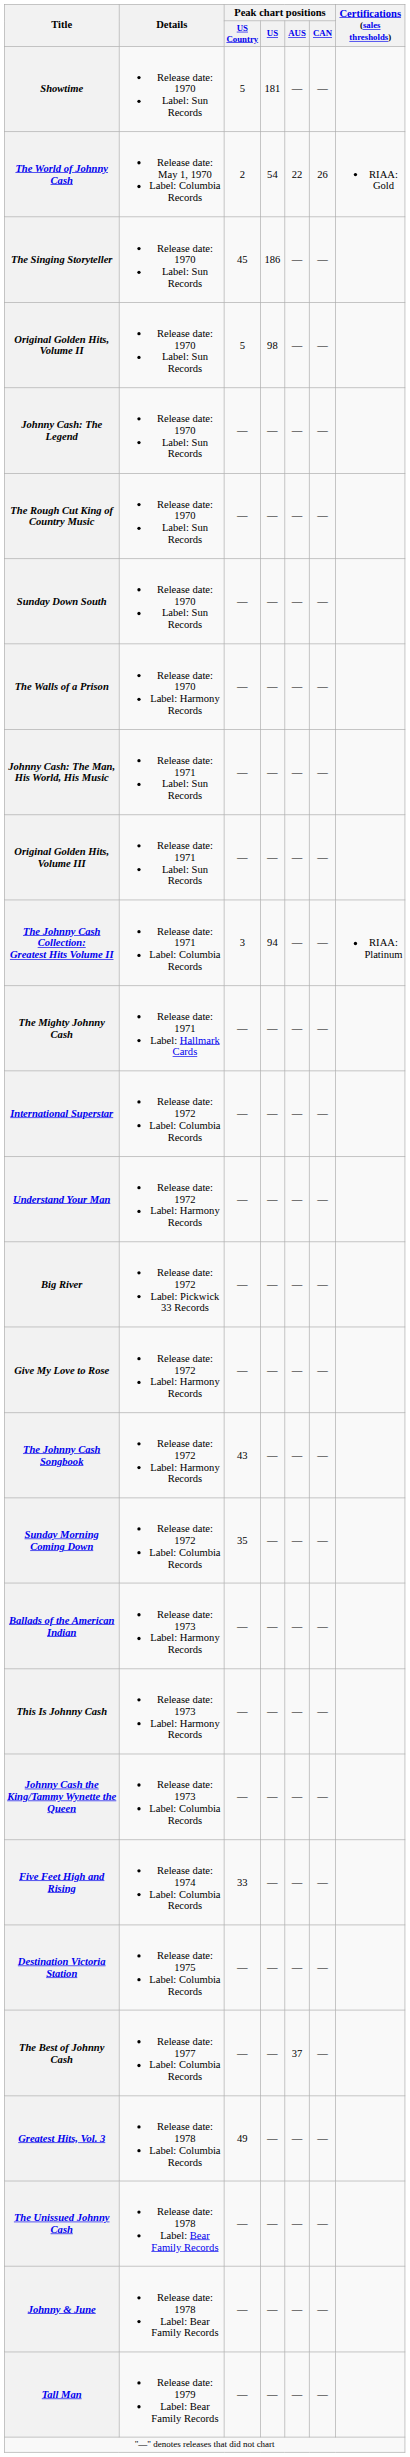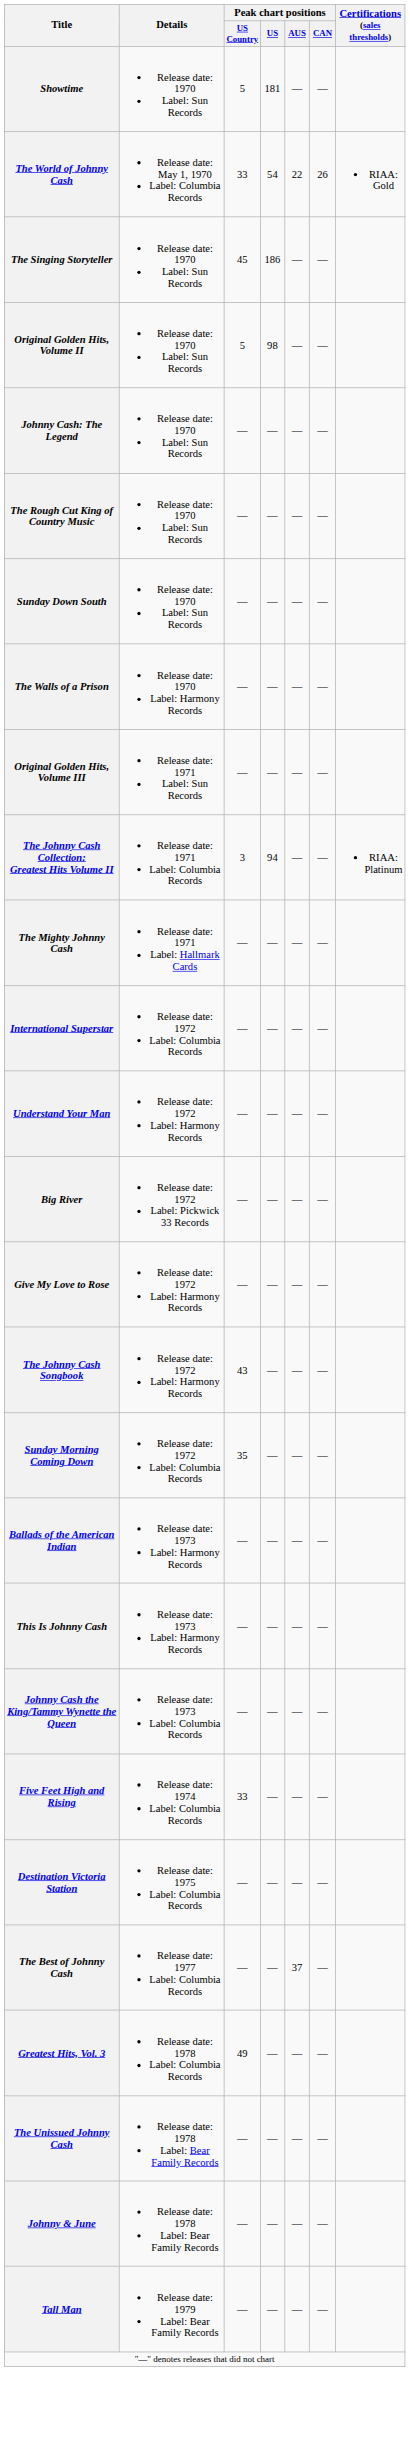 <table class="wikitable plainrowheaders" style="text-align:center;">
 <tr>
 <th rowspan="2" style="width:24em;">Title</th>
 <th rowspan="2" style="width:18em;">Details</th>
 <th colspan="4">Peak chart positions</th>
 <th rowspan="2"><a href='#'>Certifications</a><br><small>(<a href='#'>sales thresholds</a>)</small></th>
 </tr>
 <tr style="font-size:smaller;">
 <th style="width:45px;"><a href='#'>US Country</a></th>
 <th style="width:45px;"><a href='#'>US</a></th>
 <th style="width:45px;"><a href='#'>AUS</a></th>
 <th style="width:45px;"><a href='#'>CAN</a></th>
 </tr>
 <tr>
 <th scope="row"><em>Showtime</em></th>
 <td><br><ul><li>Release date: 1970</li><li>Label: Sun Records</li></ul></td>
 <td>5</td>
 <td>181</td>
 <td>—</td>
 <td>—</td>
 <td></td>
 </tr>
 <tr>
 <th scope="row"><em><a href='#'>The World of Johnny Cash</a></em></th>
 <td><br><ul><li>Release date: May 1, 1970</li><li>Label: Columbia Records</li></ul></td>
-<td>2</td>
+<td>33</td>
 <td>54</td>
 <td>22</td>
 <td>26</td>
 <td><br><ul><li>RIAA: Gold</li></ul></td>
 </tr>
 <tr>
 <th scope="row"><em>The Singing Storyteller</em></th>
 <td><br><ul><li>Release date: 1970</li><li>Label: Sun Records</li></ul></td>
 <td>45</td>
 <td>186</td>
 <td>—</td>
 <td>—</td>
 <td></td>
 </tr>
 <tr>
 <th scope="row"><em>Original Golden Hits, Volume II</em></th>
 <td><br><ul><li>Release date: 1970</li><li>Label: Sun Records</li></ul></td>
 <td>5</td>
 <td>98</td>
 <td>—</td>
 <td>—</td>
 <td></td>
 </tr>
 <tr>
 <th scope="row"><em>Johnny Cash: The Legend</em></th>
 <td><br><ul><li>Release date: 1970</li><li>Label: Sun Records</li></ul></td>
 <td>—</td>
 <td>—</td>
 <td>—</td>
 <td>—</td>
 <td></td>
 </tr>
 <tr>
 <th scope="row"><em>The Rough Cut King of Country Music</em></th>
 <td><br><ul><li>Release date: 1970</li><li>Label: Sun Records</li></ul></td>
 <td>—</td>
 <td>—</td>
 <td>—</td>
 <td>—</td>
 <td></td>
 </tr>
 <tr>
 <th scope="row"><em>Sunday Down South</em></th>
 <td><br><ul><li>Release date: 1970</li><li>Label: Sun Records</li></ul></td>
 <td>—</td>
 <td>—</td>
 <td>—</td>
 <td>—</td>
 <td></td>
 </tr>
 <tr>
 <th scope="row"><em>The Walls of a Prison</em></th>
 <td><br><ul><li>Release date: 1970</li><li>Label: Harmony Records</li></ul></td>
-<td>—</td>
-<td>—</td>
-<td>—</td>
-<td>—</td>
-<td></td>
-</tr>
-<tr>
-<th scope="row"><em>Johnny Cash: The Man, His World, His Music</em></th>
-<td><br><ul><li>Release date: 1971</li><li>Label: Sun Records</li></ul></td>
 <td>—</td>
 <td>—</td>
 <td>—</td>
 <td>—</td>
 <td></td>
 </tr>
 <tr>
 <th scope="row"><em>Original Golden Hits, Volume III</em></th>
 <td><br><ul><li>Release date: 1971</li><li>Label: Sun Records</li></ul></td>
 <td>—</td>
 <td>—</td>
 <td>—</td>
 <td>—</td>
 <td></td>
 </tr>
 <tr>
 <th scope="row"><em><a href='#'>The Johnny Cash Collection:<br>Greatest Hits Volume II</a></em></th>
 <td><br><ul><li>Release date: 1971</li><li>Label: Columbia Records</li></ul></td>
 <td>3</td>
 <td>94</td>
 <td>—</td>
 <td>—</td>
 <td><br><ul><li>RIAA: Platinum</li></ul></td>
 </tr>
 <tr>
 <th scope="row"><em>The Mighty Johnny Cash</em></th>
 <td><br><ul><li>Release date: 1971</li><li>Label: <a href='#'>Hallmark Cards</a></li></ul></td>
 <td>—</td>
 <td>—</td>
 <td>—</td>
 <td>—</td>
 <td></td>
 </tr>
 <tr>
 <th scope="row"><em><a href='#'>International Superstar</a></em></th>
 <td><br><ul><li>Release date: 1972</li><li>Label: Columbia Records</li></ul></td>
 <td>—</td>
 <td>—</td>
 <td>—</td>
 <td>—</td>
 <td></td>
 </tr>
 <tr>
 <th scope="row"><em><a href='#'>Understand Your Man</a></em></th>
 <td><br><ul><li>Release date: 1972</li><li>Label: Harmony Records</li></ul></td>
 <td>—</td>
 <td>—</td>
 <td>—</td>
 <td>—</td>
 <td></td>
 </tr>
 <tr>
 <th scope="row"><em>Big River</em></th>
 <td><br><ul><li>Release date: 1972</li><li>Label: Pickwick 33 Records</li></ul></td>
 <td>—</td>
 <td>—</td>
 <td>—</td>
 <td>—</td>
 <td></td>
 </tr>
 <tr>
 <th scope="row"><em>Give My Love to Rose</em></th>
 <td><br><ul><li>Release date: 1972</li><li>Label: Harmony Records</li></ul></td>
 <td>—</td>
 <td>—</td>
 <td>—</td>
 <td>—</td>
 <td></td>
 </tr>
 <tr>
 <th scope="row"><em><a href='#'>The Johnny Cash Songbook</a></em></th>
 <td><br><ul><li>Release date: 1972</li><li>Label: Harmony Records</li></ul></td>
 <td>43</td>
 <td>—</td>
 <td>—</td>
 <td>—</td>
 <td></td>
 </tr>
 <tr>
 <th scope="row"><em><a href='#'>Sunday Morning Coming Down</a></em></th>
 <td><br><ul><li>Release date: 1972</li><li>Label: Columbia Records</li></ul></td>
 <td>35</td>
 <td>—</td>
 <td>—</td>
 <td>—</td>
 <td></td>
 </tr>
 <tr>
 <th scope="row"><em><a href='#'>Ballads of the American Indian</a></em></th>
 <td><br><ul><li>Release date: 1973</li><li>Label: Harmony Records</li></ul></td>
 <td>—</td>
 <td>—</td>
 <td>—</td>
 <td>—</td>
 <td></td>
 </tr>
 <tr>
 <th scope="row"><em>This Is Johnny Cash</em></th>
 <td><br><ul><li>Release date: 1973</li><li>Label: Harmony Records</li></ul></td>
 <td>—</td>
 <td>—</td>
 <td>—</td>
 <td>—</td>
 <td></td>
 </tr>
 <tr>
 <th scope="row"><em><a href='#'>Johnny Cash the King/Tammy Wynette the Queen</a></em></th>
 <td><br><ul><li>Release date: 1973</li><li>Label: Columbia Records</li></ul></td>
 <td>—</td>
 <td>—</td>
 <td>—</td>
 <td>—</td>
 <td></td>
 </tr>
 <tr>
 <th scope="row"><em><a href='#'>Five Feet High and Rising</a></em></th>
 <td><br><ul><li>Release date: 1974</li><li>Label: Columbia Records</li></ul></td>
 <td>33</td>
 <td>—</td>
 <td>—</td>
 <td>—</td>
 <td></td>
 </tr>
 <tr>
 <th scope="row"><em><a href='#'>Destination Victoria Station</a></em></th>
 <td><br><ul><li>Release date: 1975</li><li>Label: Columbia Records</li></ul></td>
 <td>—</td>
 <td>—</td>
 <td>—</td>
 <td>—</td>
 <td></td>
 </tr>
 <tr>
 <th scope="row"><em>The Best of Johnny Cash</em></th>
 <td><br><ul><li>Release date: 1977</li><li>Label: Columbia Records</li></ul></td>
 <td>—</td>
 <td>—</td>
 <td>37</td>
 <td>—</td>
 <td></td>
 </tr>
 <tr>
 <th scope="row"><em><a href='#'>Greatest Hits, Vol. 3</a></em></th>
 <td><br><ul><li>Release date: 1978</li><li>Label: Columbia Records</li></ul></td>
 <td>49</td>
 <td>—</td>
 <td>—</td>
 <td>—</td>
 <td></td>
 </tr>
 <tr>
 <th scope="row"><em><a href='#'>The Unissued Johnny Cash</a></em></th>
 <td><br><ul><li>Release date: 1978</li><li>Label: <a href='#'>Bear Family Records</a></li></ul></td>
 <td>—</td>
 <td>—</td>
 <td>—</td>
 <td>—</td>
 <td></td>
 </tr>
 <tr>
 <th scope="row"><em><a href='#'>Johnny & June</a></em><br></th>
 <td><br><ul><li>Release date: 1978</li><li>Label: Bear Family Records</li></ul></td>
 <td>—</td>
 <td>—</td>
 <td>—</td>
 <td>—</td>
 <td></td>
 </tr>
 <tr>
 <th scope="row"><em><a href='#'>Tall Man</a></em></th>
 <td><br><ul><li>Release date: 1979</li><li>Label: Bear Family Records</li></ul></td>
 <td>—</td>
 <td>—</td>
 <td>—</td>
 <td>—</td>
 <td></td>
 </tr>
 <tr>
 <td colspan="7" style="font-size:85%">"—" denotes releases that did not chart</td>
 </tr>
 </table>
